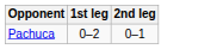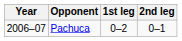 <table class="wikitable">
 <tr>
+<th align=right>Year</th>
 <th>Opponent</th>
 <th>1st leg</th>
 <th>2nd leg</th>
 </tr>
 <tr>
+<td align=right>2006–07</td>
 <td> <a href='#'>Pachuca</a></td>
 <td align=center>0–2</td>
 <td align=center>0–1</td>
 </tr>
 </table>
